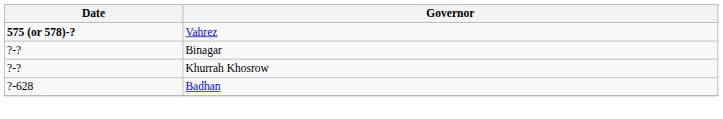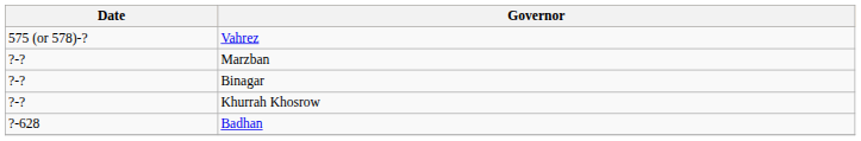 <table class="wikitable"  width="50%">
 <tr bgcolor="#FFDEAD">
 <th width="25%">Date</th>
 <th width="75%">Governor</th>
 </tr>
 <tr>
-<td><strong>575 (or 578)-?</strong></td>
+<td>575 (or 578)-?</td>
 <td><a href='#'>Vahrez</a></td>
+</tr>
+<tr>
+<td>?-?</td>
+<td>Marzban</td>
 </tr>
 <tr>
 <td>?-?</td>
 <td>Binagar</td>
 </tr>
 <tr>
 <td>?-?</td>
 <td>Khurrah Khosrow</td>
 </tr>
 <tr>
 <td>?-628</td>
 <td><a href='#'>Badhan</a></td>
 </tr>
 <tr>
 </tr>
 </table>
